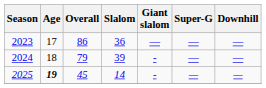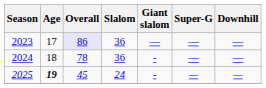 <table class=wikitable style="text-align:center">
 <tr>
 <th>Season</th>
 <th>Age</th>
 <th>Overall</th>
 <th>Slalom</th>
 <th>Giant<br>slalom</th>
 <th>Super-G</th>
 <th>Downhill</th>
 </tr>
 <tr>
 <td><a href='#'>2023</a></td>
 <td>17</td>
-<td><a href='#'>86</a></td>
+<td style="background: lavender;"><a href='#'>86</a></td>
 <td><a href='#'>36</a></td>
 <td><a href='#'>—</a></td>
 <td><a href='#'>—</a></td>
 <td><a href='#'>—</a></td>
 </tr>
 <tr>
 <td><a href='#'>2024</a></td>
 <td>18</td>
-<td><a href='#'>79</a></td>
-<td><a href='#'>39</a></td>
+<td><a href='#'>78</a></td>
+<td><a href='#'>36</a></td>
 <td><a href='#'>-</a></td>
 <td><a href='#'>—</a></td>
 <td><a href='#'>—</a></td>
 </tr>
 <tr>
 <td><em><a href='#'>2025</a></em></td>
 <td><strong><em>19</em></strong></td>
 <td><em><a href='#'>45</a></em></td>
-<td><em><a href='#'>14</a></em></td>
+<td><em><a href='#'>24</a></em></td>
 <td><em><a href='#'>-</a></em></td>
 <td><em><a href='#'>—</a></em></td>
 <td><em><a href='#'>—</a></em></td>
 </tr>
 <tr>
 </tr>
 </table>
